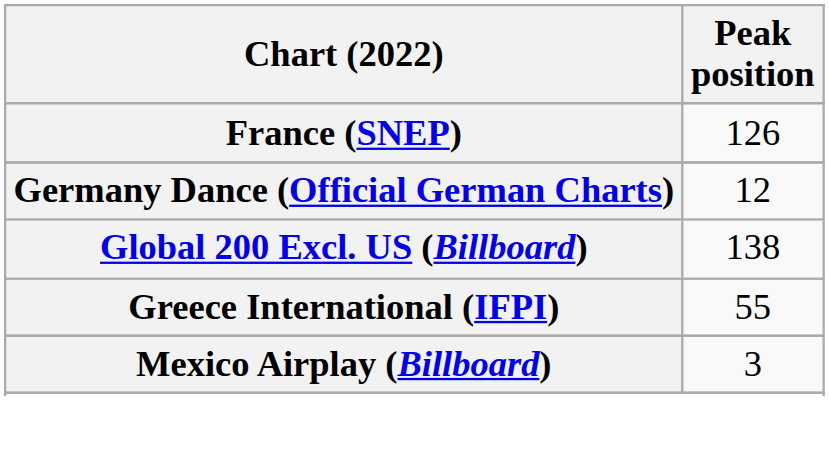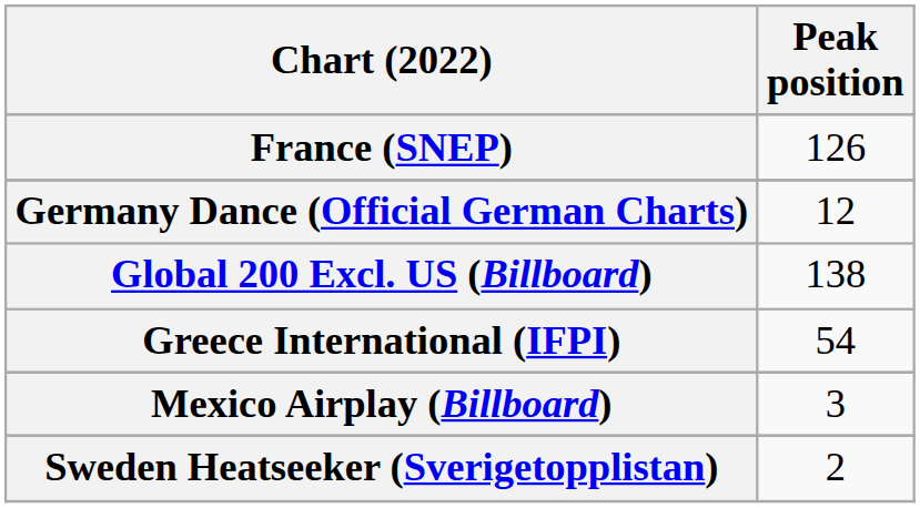 <table class="wikitable sortable plainrowheaders" style="text-align:center">
 <tr>
 <th scope="col">Chart (2022)</th>
 <th scope="col">Peak<br>position</th>
 </tr>
 <tr>
 </tr>
 <tr>
 <th scope="row">France (<a href='#'>SNEP</a>)</th>
 <td>126</td>
 </tr>
 <tr>
 </tr>
 <tr>
 <th scope="row">Germany Dance (<a href='#'>Official German Charts</a>)</th>
 <td>12</td>
 </tr>
 <tr>
 <th scope="row"><a href='#'>Global 200 Excl. US</a> (<em><a href='#'>Billboard</a></em>)</th>
 <td>138</td>
 </tr>
 <tr>
 <th scope="row">Greece International (<a href='#'>IFPI</a>)</th>
-<td>55</td>
+<td>54</td>
 </tr>
 <tr>
 </tr>
 <tr>
 </tr>
 <tr>
 </tr>
 <tr>
 <th scope="row">Mexico Airplay (<em><a href='#'>Billboard</a></em>)</th>
 <td>3</td>
 </tr>
 <tr>
 </tr>
 <tr>
 </tr>
 <tr>
 </tr>
 <tr>
 </tr>
 <tr>
 </tr>
 <tr>
 </tr>
 <tr>
+<th scope="row">Sweden Heatseeker (<a href='#'>Sverigetopplistan</a>)</th>
+<td>2</td>
+</tr>
+<tr>
 </tr>
 <tr>
 </tr>
 <tr>
 </tr>
 </table>
